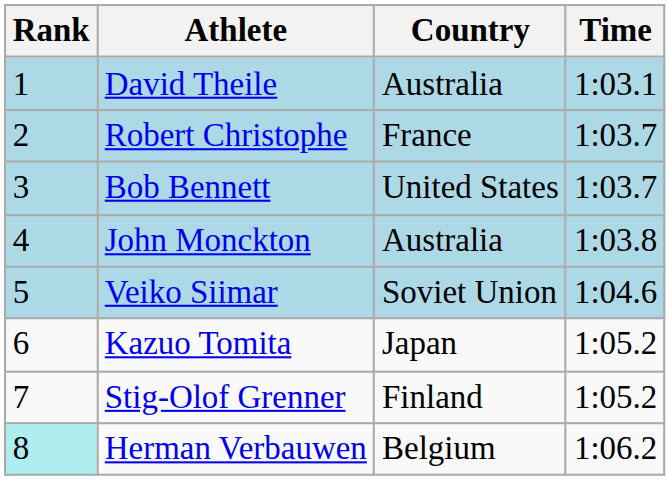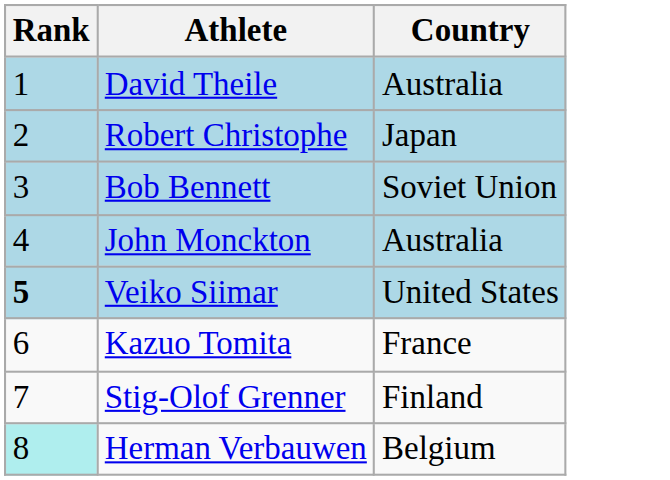 <table class="wikitable">
 <tr>
 <th>Rank</th>
 <th>Athlete</th>
 <th>Country</th>
-<th>Time</th>
 </tr>
 <tr bgcolor=lightblue>
 <td>1</td>
 <td><a href='#'>David Theile</a></td>
 <td>Australia</td>
-<td>1:03.1</td>
 </tr>
 <tr bgcolor=lightblue>
 <td>2</td>
 <td><a href='#'>Robert Christophe</a></td>
-<td>France</td>
-<td>1:03.7</td>
+<td>Japan</td>
 </tr>
 <tr bgcolor=lightblue>
 <td>3</td>
 <td><a href='#'>Bob Bennett</a></td>
-<td>United States</td>
-<td>1:03.7</td>
+<td>Soviet Union</td>
 </tr>
 <tr bgcolor=lightblue>
 <td>4</td>
 <td><a href='#'>John Monckton</a></td>
 <td>Australia</td>
-<td>1:03.8</td>
 </tr>
 <tr bgcolor=lightblue>
-<td>5</td>
+<td><strong>5</strong></td>
 <td><a href='#'>Veiko Siimar</a></td>
-<td>Soviet Union</td>
-<td>1:04.6</td>
+<td>United States</td>
 </tr>
 <tr>
 <td>6</td>
 <td><a href='#'>Kazuo Tomita</a></td>
-<td>Japan</td>
-<td>1:05.2</td>
+<td>France</td>
 </tr>
 <tr>
 <td>7</td>
 <td><a href='#'>Stig-Olof Grenner</a></td>
 <td>Finland</td>
-<td>1:05.2</td>
 </tr>
 <tr>
 <td style="background: paleturquoise;">8</td>
 <td><a href='#'>Herman Verbauwen</a></td>
 <td>Belgium</td>
-<td>1:06.2</td>
 </tr>
 </table>
